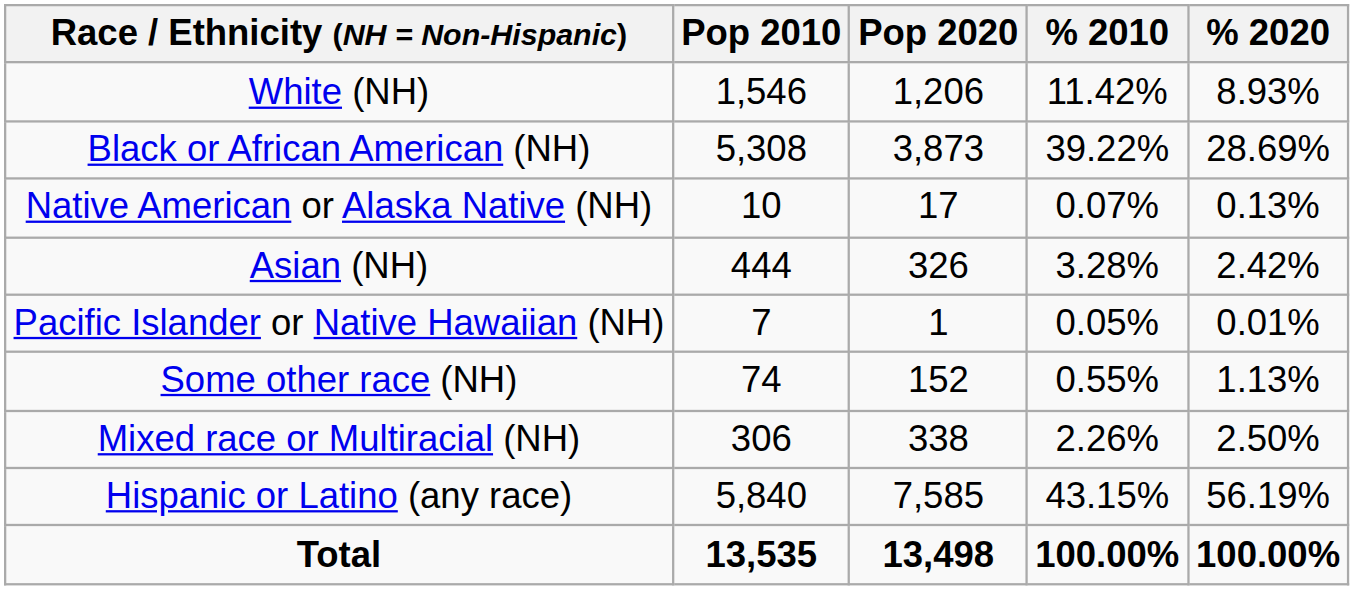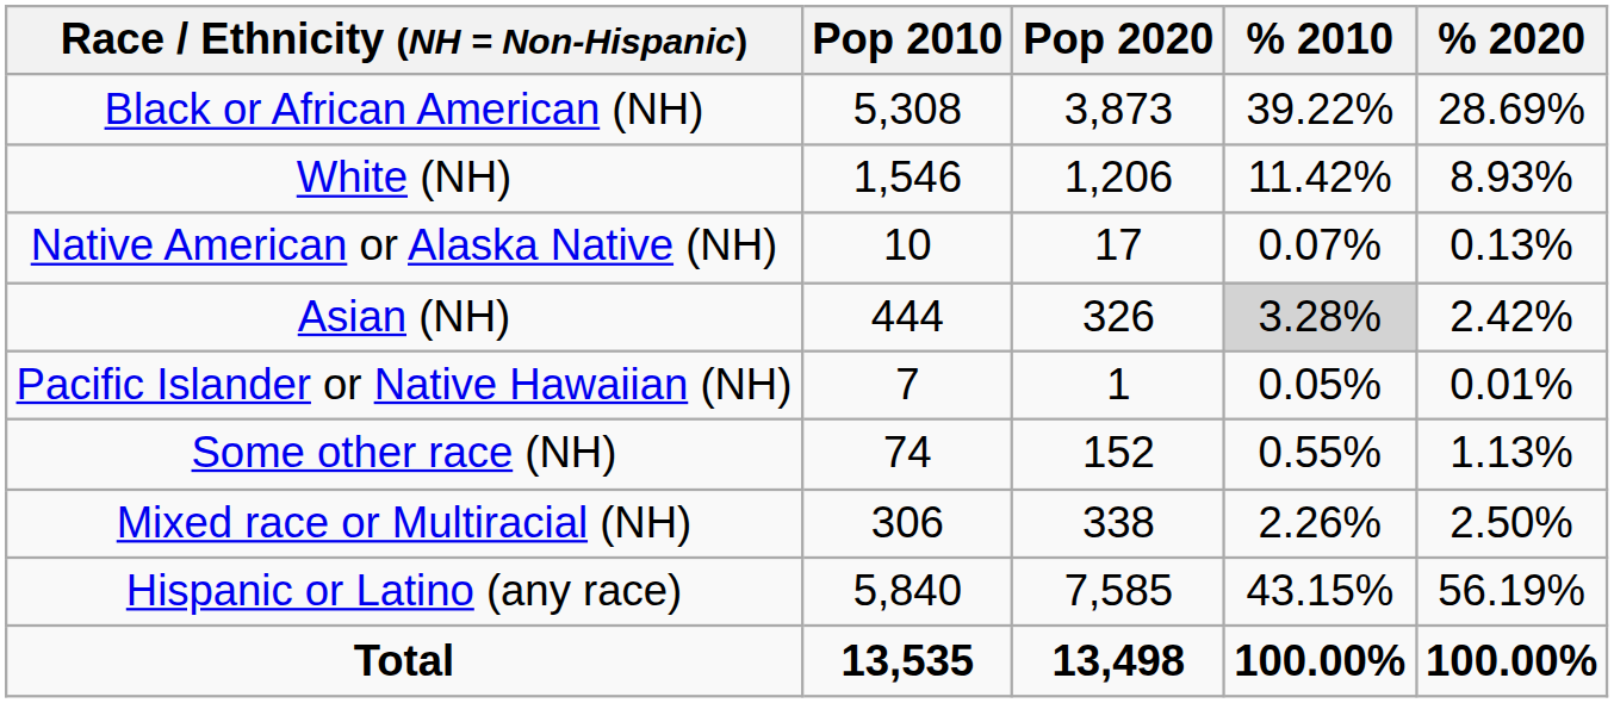 <table class="wikitable" style="text-align:center;">
 <tr>
 <th>Race / Ethnicity <small>(<em>NH = Non-Hispanic</em>)</small></th>
 <th>Pop 2010</th>
 <th>Pop 2020</th>
 <th>% 2010</th>
 <th>% 2020</th>
 </tr>
 <tr>
+<td><a href='#'>Black or African American</a> (NH)</td>
+<td>5,308</td>
+<td>3,873</td>
+<td>39.22%</td>
+<td>28.69%</td>
+</tr>
+<tr>
 <td><a href='#'>White</a> (NH)</td>
 <td>1,546</td>
 <td>1,206</td>
 <td>11.42%</td>
 <td>8.93%</td>
-</tr>
-<tr>
-<td><a href='#'>Black or African American</a> (NH)</td>
-<td>5,308</td>
-<td>3,873</td>
-<td>39.22%</td>
-<td>28.69%</td>
 </tr>
 <tr>
 <td><a href='#'>Native American</a> or <a href='#'>Alaska Native</a> (NH)</td>
 <td>10</td>
 <td>17</td>
 <td>0.07%</td>
 <td>0.13%</td>
 </tr>
 <tr>
 <td><a href='#'>Asian</a> (NH)</td>
 <td>444</td>
 <td>326</td>
-<td>3.28%</td>
+<td style="background: lightgrey;">3.28%</td>
 <td>2.42%</td>
 </tr>
 <tr>
 <td><a href='#'>Pacific Islander</a> or <a href='#'>Native Hawaiian</a> (NH)</td>
 <td>7</td>
 <td>1</td>
 <td>0.05%</td>
 <td>0.01%</td>
 </tr>
 <tr>
 <td><a href='#'>Some other race</a> (NH)</td>
 <td>74</td>
 <td>152</td>
 <td>0.55%</td>
 <td>1.13%</td>
 </tr>
 <tr>
 <td><a href='#'>Mixed race or Multiracial</a> (NH)</td>
 <td>306</td>
 <td>338</td>
 <td>2.26%</td>
 <td>2.50%</td>
 </tr>
 <tr>
 <td><a href='#'>Hispanic or Latino</a> (any race)</td>
 <td>5,840</td>
 <td>7,585</td>
 <td>43.15%</td>
 <td>56.19%</td>
 </tr>
 <tr>
 <td><strong>Total</strong></td>
 <td><strong>13,535</strong></td>
 <td><strong>13,498</strong></td>
 <td><strong>100.00%</strong></td>
 <td><strong>100.00%</strong></td>
 </tr>
 </table>
